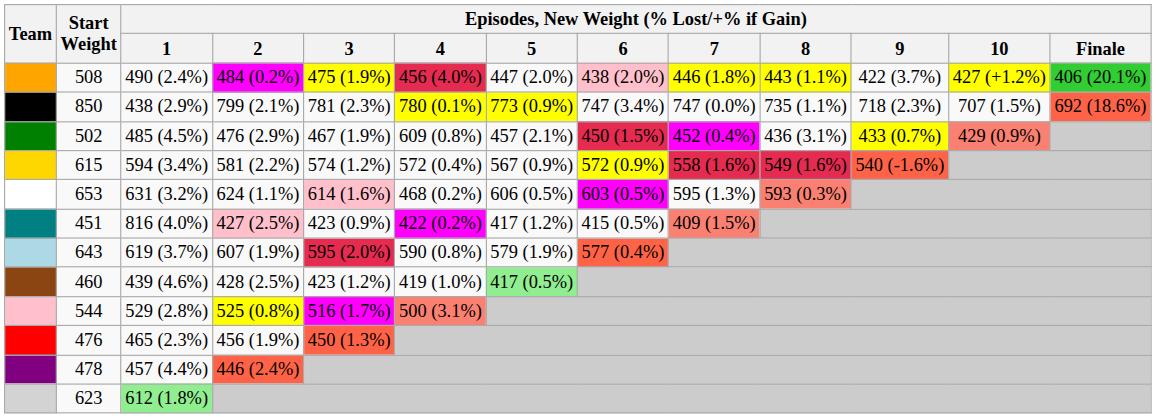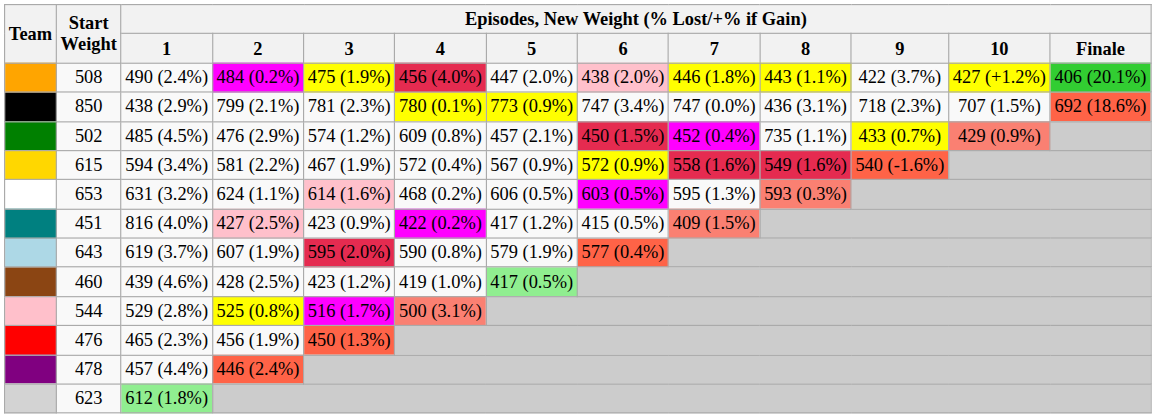 <table class="wikitable sortable" style="text-align:center" align="center">
 <tr>
 <th rowspan=2>Team</th>
 <th rowspan=2>Start<br>Weight</th>
 <th class="unsortable" colspan=16>Episodes, New Weight (% Lost/+% if Gain)</th>
 </tr>
 <tr>
 <th>1</th>
 <th>2</th>
 <th>3</th>
 <th>4</th>
 <th>5</th>
 <th>6</th>
 <th>7</th>
 <th>8</th>
 <th>9</th>
 <th>10</th>
 <th>Finale</th>
 </tr>
 <tr>
 <td bgcolor="orange"><strong></strong></td>
 <td>508</td>
 <td>490 (2.4%)</td>
 <td bgcolor="magenta">484 (0.2%)</td>
 <td bgcolor="yellow">475 (1.9%)</td>
 <td bgcolor="#E52B50">456 (4.0%)</td>
 <td>447 (2.0%)</td>
 <td bgcolor="pink">438 (2.0%)</td>
 <td bgcolor="yellow">446 (1.8%)</td>
 <td bgcolor="yellow">443 (1.1%)</td>
 <td>422 (3.7%)</td>
 <td bgcolor="yellow">427 (+1.2%)</td>
 <td bgcolor="limegreen">406 (20.1%)</td>
 </tr>
 <tr>
 <td bgcolor="black"><span><strong></strong></span></td>
 <td>850</td>
 <td>438 (2.9%)</td>
 <td>799 (2.1%)</td>
 <td>781 (2.3%)</td>
 <td bgcolor="yellow">780 (0.1%)</td>
 <td bgcolor="yellow">773 (0.9%)</td>
 <td>747 (3.4%)</td>
 <td>747 (0.0%)</td>
-<td>735 (1.1%)</td>
+<td>436 (3.1%)</td>
 <td>718 (2.3%)</td>
 <td>707 (1.5%)</td>
 <td bgcolor="tomato">692 (18.6%)</td>
 </tr>
 <tr>
 <td bgcolor="green"><span><strong></strong></span></td>
 <td>502</td>
 <td>485 (4.5%)</td>
 <td>476 (2.9%)</td>
-<td>467 (1.9%)</td>
+<td>574 (1.2%)</td>
 <td>609 (0.8%)</td>
 <td>457 (2.1%)</td>
 <td bgcolor="#E52B50">450 (1.5%)</td>
 <td bgcolor="magenta">452 (0.4%)</td>
-<td>436 (3.1%)</td>
+<td>735 (1.1%)</td>
 <td bgcolor="yellow">433 (0.7%)</td>
 <td bgcolor="salmon">429 (0.9%)</td>
 <td bgcolor="#CCCCCC" colspan=6></td>
 </tr>
 <tr>
 <td bgcolor="gold"><strong></strong></td>
 <td>615</td>
 <td>594 (3.4%)</td>
 <td>581 (2.2%)</td>
-<td>574 (1.2%)</td>
+<td>467 (1.9%)</td>
 <td>572 (0.4%)</td>
 <td>567 (0.9%)</td>
 <td bgcolor="yellow">572 (0.9%)</td>
 <td bgcolor="#E52B50">558 (1.6%)</td>
 <td bgcolor="#E52B50">549 (1.6%)</td>
 <td bgcolor="tomato">540 (-1.6%)</td>
 <td bgcolor="#CCCCCC" colspan=6></td>
 </tr>
 <tr>
 <td bgcolor="white"><strong></strong></td>
 <td>653</td>
 <td>631 (3.2%)</td>
 <td>624 (1.1%)</td>
 <td bgcolor="pink">614 (1.6%)</td>
 <td>468 (0.2%)</td>
 <td>606 (0.5%)</td>
 <td bgcolor="magenta">603 (0.5%)</td>
 <td>595 (1.3%)</td>
 <td bgcolor="salmon">593 (0.3%)</td>
 <td bgcolor="#CCCCCC" colspan=6></td>
 </tr>
 <tr>
 <td bgcolor="teal"><span><strong></strong></span></td>
 <td>451</td>
 <td>816 (4.0%)</td>
 <td bgcolor="pink">427 (2.5%)</td>
 <td>423 (0.9%)</td>
 <td bgcolor="magenta">422 (0.2%)</td>
 <td>417 (1.2%)</td>
 <td>415 (0.5%)</td>
 <td bgcolor="salmon">409 (1.5%)</td>
 <td bgcolor="#CCCCCC" colspan=6></td>
 </tr>
 <tr>
 <td bgcolor="lightblue"><strong></strong></td>
 <td>643</td>
 <td>619 (3.7%)</td>
 <td>607 (1.9%)</td>
 <td bgcolor="#E52B50">595 (2.0%)</td>
 <td>590 (0.8%)</td>
 <td>579 (1.9%)</td>
 <td bgcolor="tomato">577 (0.4%)</td>
 <td bgcolor="#CCCCCC" colspan=6></td>
 </tr>
 <tr>
 <td bgcolor="saddlebrown"><span><strong></strong></span></td>
 <td>460</td>
 <td>439 (4.6%)</td>
 <td>428 (2.5%)</td>
 <td>423 (1.2%)</td>
 <td>419 (1.0%)</td>
 <td bgcolor="lightgreen">417 (0.5%)</td>
 <td bgcolor="#CCCCCC" colspan=7></td>
 </tr>
 <tr>
 <td bgcolor="pink"><strong></strong></td>
 <td>544</td>
 <td>529 (2.8%)</td>
 <td bgcolor="yellow">525 (0.8%)</td>
 <td bgcolor="magenta">516 (1.7%)</td>
 <td bgcolor="salmon">500 (3.1%)</td>
 <td bgcolor="#CCCCCC" colspan=8></td>
 </tr>
 <tr>
 <td bgcolor="red"><span><strong></strong></span></td>
 <td>476</td>
 <td>465 (2.3%)</td>
 <td>456 (1.9%)</td>
 <td bgcolor="tomato">450 (1.3%)</td>
 <td bgcolor="#CCCCCC" colspan=9></td>
 </tr>
 <tr>
 <td bgcolor="purple"><span><strong></strong></span></td>
 <td>478</td>
 <td>457 (4.4%)</td>
 <td bgcolor="tomato">446 (2.4%)</td>
 <td bgcolor="#CCCCCC" colspan=10></td>
 </tr>
 <tr>
 <td bgcolor="lightgrey"><strong></strong></td>
 <td>623</td>
 <td bgcolor="lightgreen">612 (1.8%)</td>
 <td bgcolor="#CCCCCC" colspan=11></td>
 </tr>
 </table>
